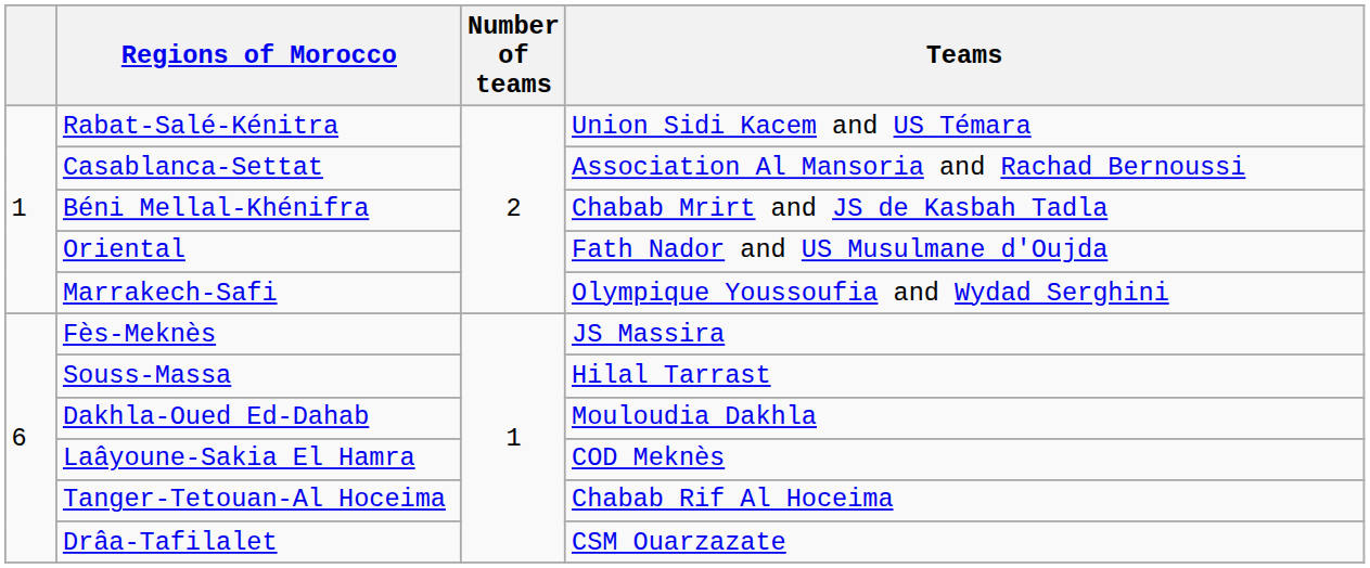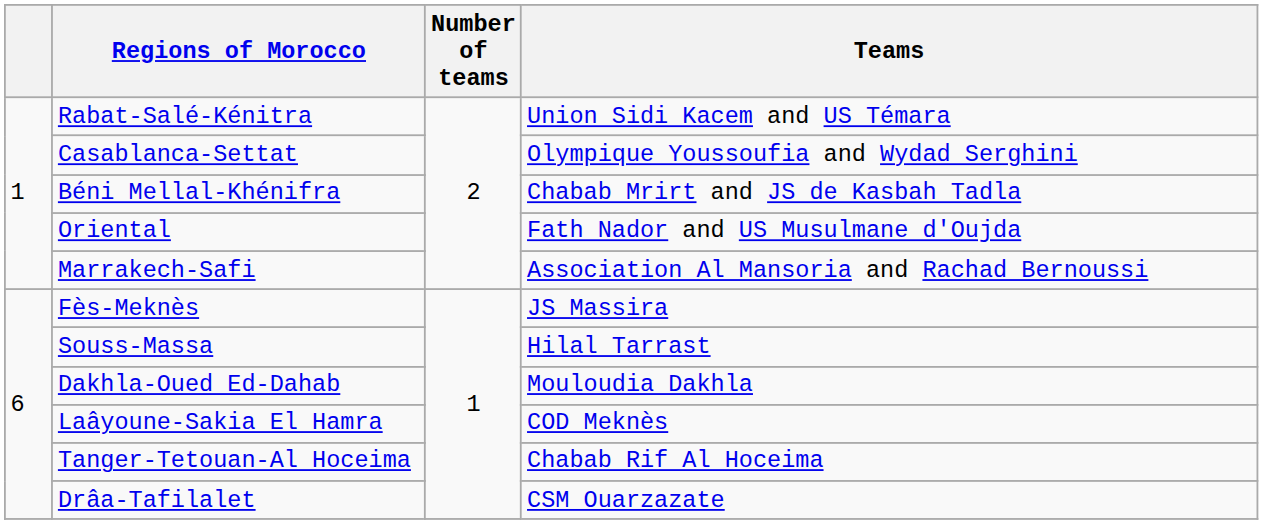 <table class="wikitable">
 <tr>
 <th width="20px"></th>
 <th width="200px"><a href='#'>Regions of Morocco</a></th>
 <th width="35px">Number of teams</th>
 <th width="400px">Teams</th>
 </tr>
 <tr>
 <td rowspan=5>1</td>
 <td><a href='#'>Rabat-Salé-Kénitra</a></td>
 <td rowspan="5" align=center>2</td>
 <td><a href='#'>Union Sidi Kacem</a> and <a href='#'>US Témara</a></td>
 </tr>
 <tr>
 <td><a href='#'>Casablanca-Settat</a></td>
-<td><a href='#'>Association Al Mansoria</a> and <a href='#'>Rachad Bernoussi</a></td>
+<td><a href='#'>Olympique Youssoufia</a> and <a href='#'>Wydad Serghini</a></td>
 </tr>
 <tr>
 <td><a href='#'>Béni Mellal-Khénifra</a></td>
 <td><a href='#'>Chabab Mrirt</a> and <a href='#'>JS de Kasbah Tadla</a></td>
 </tr>
 <tr>
 <td><a href='#'>Oriental</a></td>
 <td><a href='#'>Fath Nador</a> and <a href='#'>US Musulmane d'Oujda</a></td>
 </tr>
 <tr>
 <td><a href='#'>Marrakech-Safi</a></td>
-<td><a href='#'>Olympique Youssoufia</a> and <a href='#'>Wydad Serghini</a></td>
+<td><a href='#'>Association Al Mansoria</a> and <a href='#'>Rachad Bernoussi</a></td>
 </tr>
 <tr>
 <td rowspan=6>6</td>
 <td><a href='#'>Fès-Meknès</a></td>
 <td rowspan="6" align=center>1</td>
 <td><a href='#'>JS Massira</a></td>
 </tr>
 <tr>
 <td><a href='#'>Souss-Massa</a></td>
 <td><a href='#'>Hilal Tarrast</a></td>
 </tr>
 <tr>
 <td><a href='#'>Dakhla-Oued Ed-Dahab</a></td>
 <td><a href='#'>Mouloudia Dakhla</a></td>
 </tr>
 <tr>
 <td><a href='#'>Laâyoune-Sakia El Hamra</a></td>
 <td><a href='#'>COD Meknès</a></td>
 </tr>
 <tr>
 <td><a href='#'>Tanger-Tetouan-Al Hoceima</a></td>
 <td><a href='#'>Chabab Rif Al Hoceima</a></td>
 </tr>
 <tr>
 <td><a href='#'>Drâa-Tafilalet</a></td>
 <td><a href='#'>CSM Ouarzazate</a></td>
 </tr>
 </table>
